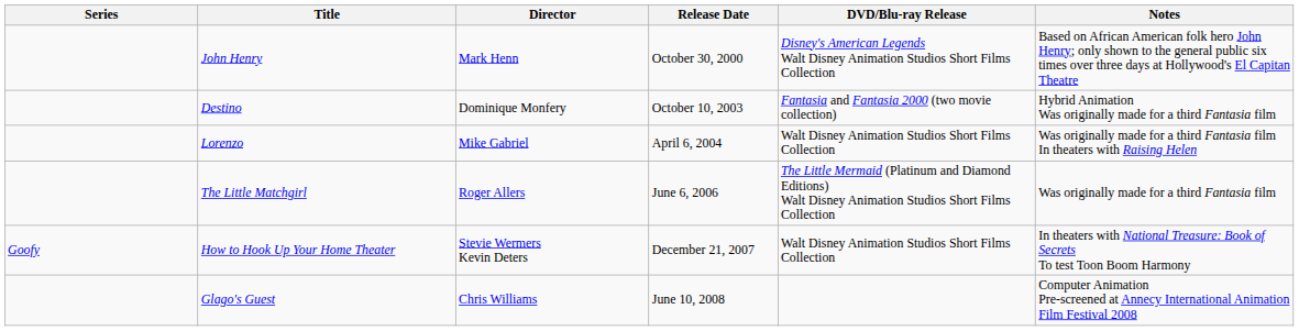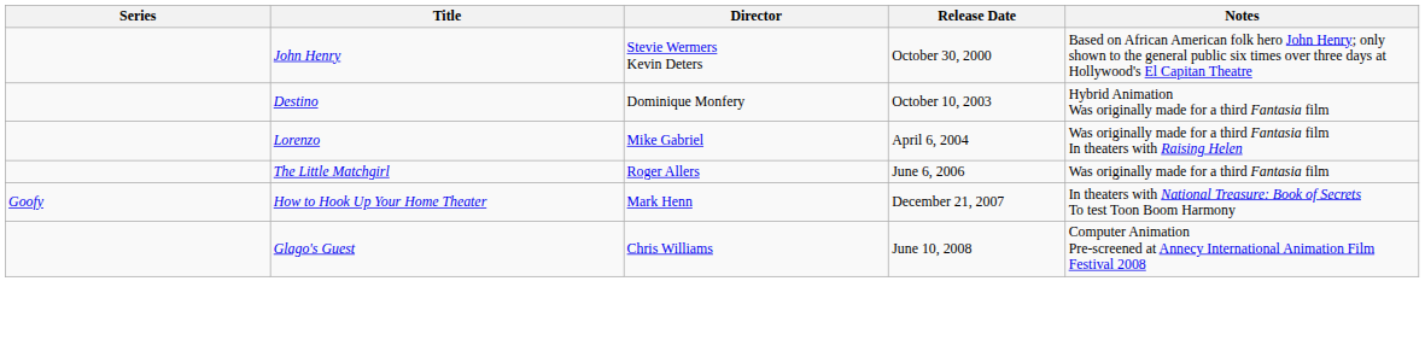 <table class="wikitable sortable" style="width:100%;">
 <tr>
 <th style="width:15%;">Series</th>
 <th style="width:20%;">Title</th>
 <th style="width:15%;">Director</th>
 <th style="width:10%;">Release Date</th>
-<th style="width:20%;">DVD/Blu-ray Release</th>
 <th style="width:20%;">Notes</th>
 </tr>
 <tr>
 <td></td>
 <td><em><a href='#'>John Henry</a></em></td>
-<td><a href='#'>Mark Henn</a></td>
+<td><a href='#'>Stevie Wermers</a> <br>Kevin Deters</td>
 <td>October 30, 2000</td>
-<td><em><a href='#'>Disney's American Legends</a></em> <br> Walt Disney Animation Studios Short Films Collection</td>
 <td>Based on African American folk hero <a href='#'>John Henry</a>; only shown to the general public six times over three days at Hollywood's <a href='#'>El Capitan Theatre</a></td>
 </tr>
 <tr ||>
 <td></td>
 <td><em><a href='#'>Destino</a></em> </td>
 <td>Dominique Monfery</td>
 <td>October 10, 2003</td>
-<td><em><a href='#'>Fantasia</a></em> and <em><a href='#'>Fantasia 2000</a></em> (two movie collection)</td>
 <td>Hybrid Animation <br>Was originally made for a third <em>Fantasia</em> film</td>
 </tr>
 <tr>
 <td></td>
 <td><em><a href='#'>Lorenzo</a></em> </td>
 <td><a href='#'>Mike Gabriel</a></td>
 <td>April 6, 2004</td>
-<td>Walt Disney Animation Studios Short Films Collection</td>
 <td>Was originally made for a third <em>Fantasia</em> film<br>In theaters with <em><a href='#'>Raising Helen</a></em></td>
 </tr>
 <tr>
 <td></td>
 <td><em><a href='#'>The Little Matchgirl</a></em> </td>
 <td><a href='#'>Roger Allers</a></td>
 <td>June 6, 2006</td>
-<td><em><a href='#'>The Little Mermaid</a></em> (Platinum and Diamond Editions) <br> Walt Disney Animation Studios Short Films Collection</td>
 <td>Was originally made for a third <em>Fantasia</em> film</td>
 </tr>
 <tr>
 <td><em><a href='#'>Goofy</a></em></td>
 <td><em><a href='#'>How to Hook Up Your Home Theater</a></em></td>
-<td><a href='#'>Stevie Wermers</a> <br>Kevin Deters</td>
+<td><a href='#'>Mark Henn</a></td>
 <td>December 21, 2007</td>
-<td>Walt Disney Animation Studios Short Films Collection</td>
 <td>In theaters with <em><a href='#'>National Treasure: Book of Secrets</a></em> <br> To test Toon Boom Harmony</td>
 </tr>
 <tr>
 <td></td>
 <td><em><a href='#'>Glago's Guest</a></em></td>
 <td><a href='#'>Chris Williams</a></td>
 <td>June 10, 2008</td>
-<td></td>
 <td>Computer Animation <br> Pre-screened at <a href='#'>Annecy International Animation Film Festival 2008</a></td>
 </tr>
 </table>
